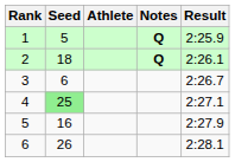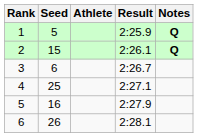 <table class="wikitable sortable" style="text-align:center">
 <tr>
 <th>Rank</th>
 <th>Seed</th>
 <th>Athlete</th>
+<th>Result</th>
 <th>Notes</th>
-<th>Result</th>
 </tr>
 <tr bgcolor="ccffcc">
 <td>1</td>
 <td>5</td>
 <td align="left"></td>
+<td>2:25.9</td>
 <td><strong>Q</strong></td>
-<td>2:25.9</td>
 </tr>
 <tr bgcolor="ccffcc">
 <td>2</td>
-<td>18</td>
+<td>15</td>
 <td align="left"></td>
+<td>2:26.1</td>
 <td><strong>Q</strong></td>
-<td>2:26.1</td>
 </tr>
 <tr>
 <td>3</td>
 <td>6</td>
 <td align="left"></td>
+<td>2:26.7</td>
 <td></td>
-<td>2:26.7</td>
 </tr>
 <tr>
 <td>4</td>
-<td style="background: lightgreen;">25</td>
+<td>25</td>
 <td align="left"></td>
+<td>2:27.1</td>
 <td></td>
-<td>2:27.1</td>
 </tr>
 <tr>
 <td>5</td>
 <td>16</td>
 <td align="left"></td>
+<td>2:27.9</td>
 <td></td>
-<td>2:27.9</td>
 </tr>
 <tr>
 <td>6</td>
 <td>26</td>
 <td align="left"></td>
+<td>2:28.1</td>
 <td></td>
-<td>2:28.1</td>
 </tr>
 </table>
